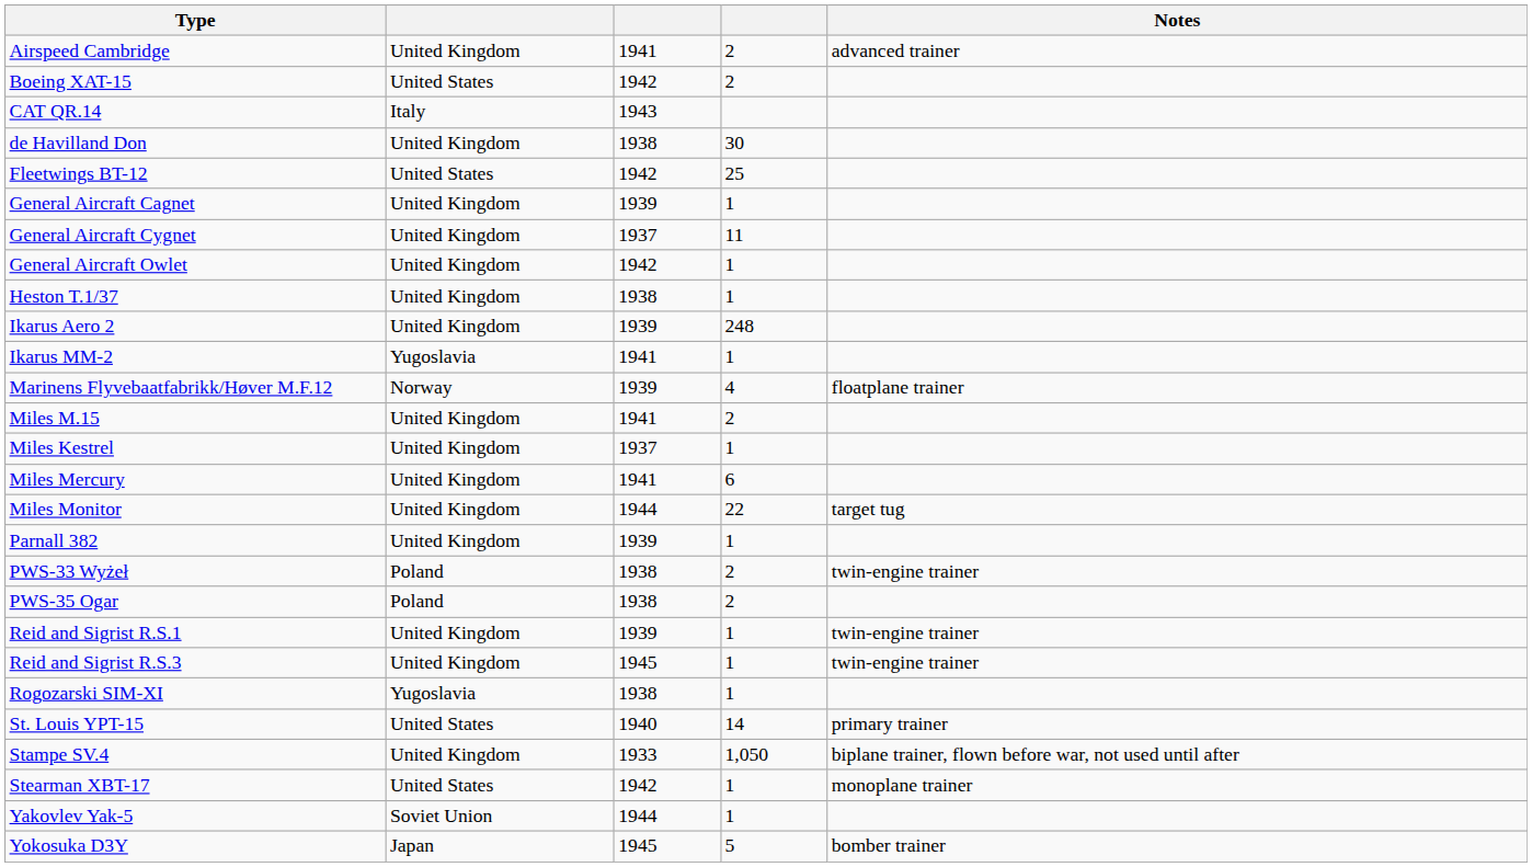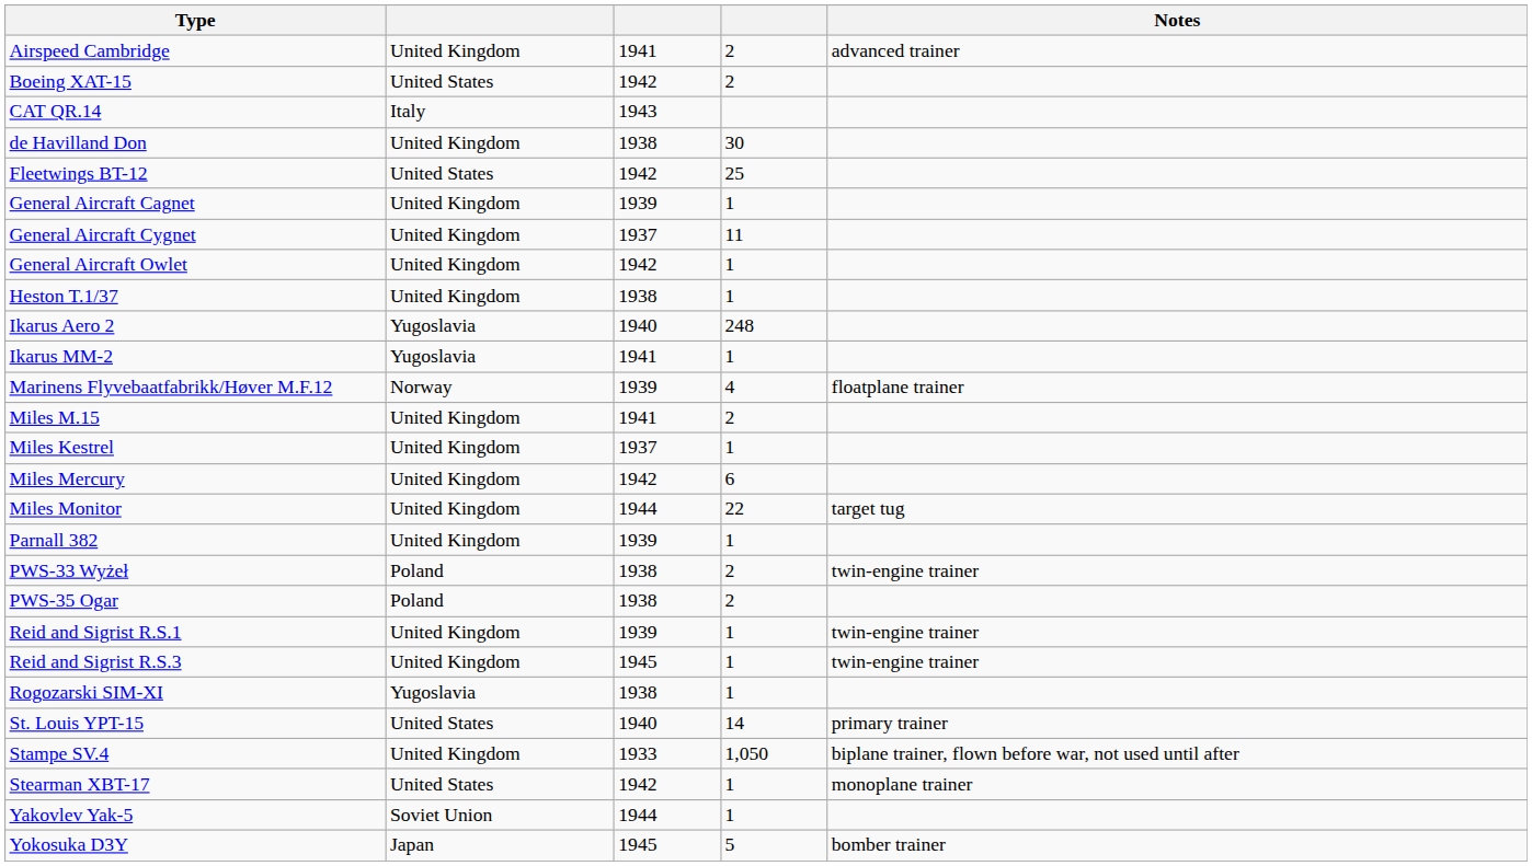 <table class="wikitable sortable" border=1 style=width:100%>
 <tr>
 <th style=width:25%>Type</th>
 <th style=width:15%></th>
 <th style=width:7%></th>
 <th style=width:7%></th>
 <th>Notes</th>
 </tr>
 <tr>
 <td><a href='#'>Airspeed Cambridge</a></td>
 <td>United Kingdom</td>
 <td>1941</td>
 <td>2</td>
 <td>advanced trainer</td>
 </tr>
 <tr>
 <td><a href='#'>Boeing XAT-15</a></td>
 <td>United States</td>
 <td>1942</td>
 <td>2</td>
 <td></td>
 </tr>
 <tr>
 <td><a href='#'>CAT QR.14</a></td>
 <td>Italy</td>
 <td>1943</td>
 <td></td>
 <td></td>
 </tr>
 <tr>
 <td><a href='#'>de Havilland Don</a></td>
 <td>United Kingdom</td>
 <td>1938</td>
 <td>30</td>
 <td></td>
 </tr>
 <tr>
 <td><a href='#'>Fleetwings BT-12</a></td>
 <td>United States</td>
 <td>1942</td>
 <td>25</td>
 <td></td>
 </tr>
 <tr>
 <td><a href='#'>General Aircraft Cagnet</a></td>
 <td>United Kingdom</td>
 <td>1939</td>
 <td>1</td>
 <td></td>
 </tr>
 <tr>
 <td><a href='#'>General Aircraft Cygnet</a></td>
 <td>United Kingdom</td>
 <td>1937</td>
 <td>11</td>
 <td></td>
 </tr>
 <tr>
 <td><a href='#'>General Aircraft Owlet</a></td>
 <td>United Kingdom</td>
 <td>1942</td>
 <td>1</td>
 <td></td>
 </tr>
 <tr>
 <td><a href='#'>Heston T.1/37</a></td>
 <td>United Kingdom</td>
 <td>1938</td>
 <td>1</td>
 <td></td>
 </tr>
 <tr>
 <td><a href='#'>Ikarus Aero 2</a></td>
-<td>United Kingdom</td>
-<td>1939</td>
+<td>Yugoslavia</td>
+<td>1940</td>
 <td>248</td>
 <td></td>
 </tr>
 <tr>
 <td><a href='#'>Ikarus MM-2</a></td>
 <td>Yugoslavia</td>
 <td>1941</td>
 <td>1</td>
 <td></td>
 </tr>
 <tr>
 <td><a href='#'>Marinens Flyvebaatfabrikk/Høver M.F.12</a></td>
 <td>Norway</td>
 <td>1939</td>
 <td>4</td>
 <td>floatplane trainer</td>
 </tr>
 <tr>
 <td><a href='#'>Miles M.15</a></td>
 <td>United Kingdom</td>
 <td>1941</td>
 <td>2</td>
 <td></td>
 </tr>
 <tr>
 <td><a href='#'>Miles Kestrel</a></td>
 <td>United Kingdom</td>
 <td>1937</td>
 <td>1</td>
 <td></td>
 </tr>
 <tr>
 <td><a href='#'>Miles Mercury</a></td>
 <td>United Kingdom</td>
-<td>1941</td>
+<td>1942</td>
 <td>6</td>
 <td></td>
 </tr>
 <tr>
 <td><a href='#'>Miles Monitor</a></td>
 <td>United Kingdom</td>
 <td>1944</td>
 <td>22</td>
 <td>target tug</td>
 </tr>
 <tr>
 <td><a href='#'>Parnall 382</a></td>
 <td>United Kingdom</td>
 <td>1939</td>
 <td>1</td>
 <td></td>
 </tr>
 <tr>
 <td><a href='#'>PWS-33 Wyżeł</a></td>
 <td>Poland</td>
 <td>1938</td>
 <td>2</td>
 <td>twin-engine trainer</td>
 </tr>
 <tr>
 <td><a href='#'>PWS-35 Ogar</a></td>
 <td>Poland</td>
 <td>1938</td>
 <td>2</td>
 <td></td>
 </tr>
 <tr>
 <td><a href='#'>Reid and Sigrist R.S.1</a></td>
 <td>United Kingdom</td>
 <td>1939</td>
 <td>1</td>
 <td>twin-engine trainer</td>
 </tr>
 <tr>
 <td><a href='#'>Reid and Sigrist R.S.3</a></td>
 <td>United Kingdom</td>
 <td>1945</td>
 <td>1</td>
 <td>twin-engine trainer</td>
 </tr>
 <tr>
 <td><a href='#'>Rogozarski SIM-XI</a></td>
 <td>Yugoslavia</td>
 <td>1938</td>
 <td>1</td>
 <td></td>
 </tr>
 <tr>
 <td><a href='#'>St. Louis YPT-15</a></td>
 <td>United States</td>
 <td>1940</td>
 <td>14</td>
 <td>primary trainer</td>
 </tr>
 <tr>
 <td><a href='#'>Stampe SV.4</a></td>
 <td>United Kingdom</td>
 <td>1933</td>
 <td>1,050</td>
 <td>biplane trainer, flown before war, not used until after</td>
 </tr>
 <tr>
 <td><a href='#'>Stearman XBT-17</a></td>
 <td>United States</td>
 <td>1942</td>
 <td>1</td>
 <td>monoplane trainer</td>
 </tr>
 <tr>
 <td><a href='#'>Yakovlev Yak-5</a></td>
 <td>Soviet Union</td>
 <td>1944</td>
 <td>1</td>
 <td></td>
 </tr>
 <tr>
 <td><a href='#'>Yokosuka D3Y</a></td>
 <td>Japan</td>
 <td>1945</td>
 <td>5</td>
 <td>bomber trainer</td>
 </tr>
 </table>
